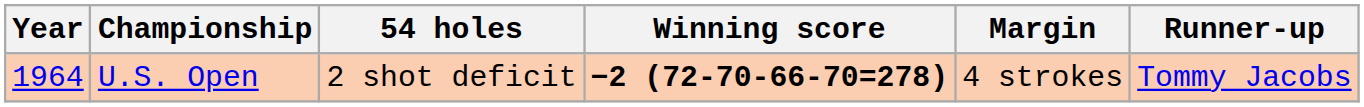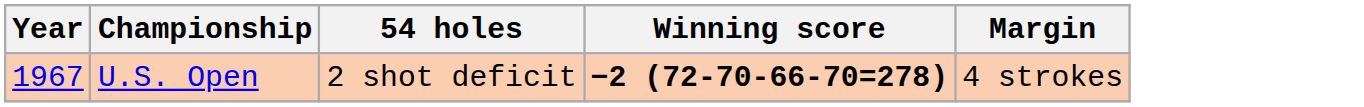 <table class="wikitable">
 <tr>
 <th>Year</th>
 <th>Championship</th>
 <th>54 holes</th>
 <th>Winning score</th>
 <th>Margin</th>
-<th>Runner-up</th>
 </tr>
 <tr style="background:#FBCEB1;">
-<td><a href='#'>1964</a></td>
+<td><a href='#'>1967</a></td>
 <td><a href='#'>U.S. Open</a></td>
 <td>2 shot deficit</td>
 <td><strong>−2 (72-70-66-70=278)</strong></td>
 <td>4 strokes</td>
-<td> <a href='#'>Tommy Jacobs</a></td>
 </tr>
 </table>
